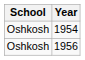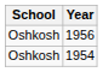 <table class="wikitable">
 <tr>
 <th>School</th>
 <th>Year</th>
 </tr>
 <tr>
 <td>Oshkosh</td>
-<td>1954</td>
+<td>1956</td>
 </tr>
 <tr>
 <td>Oshkosh</td>
-<td>1956</td>
+<td>1954</td>
 </tr>
 </table>
